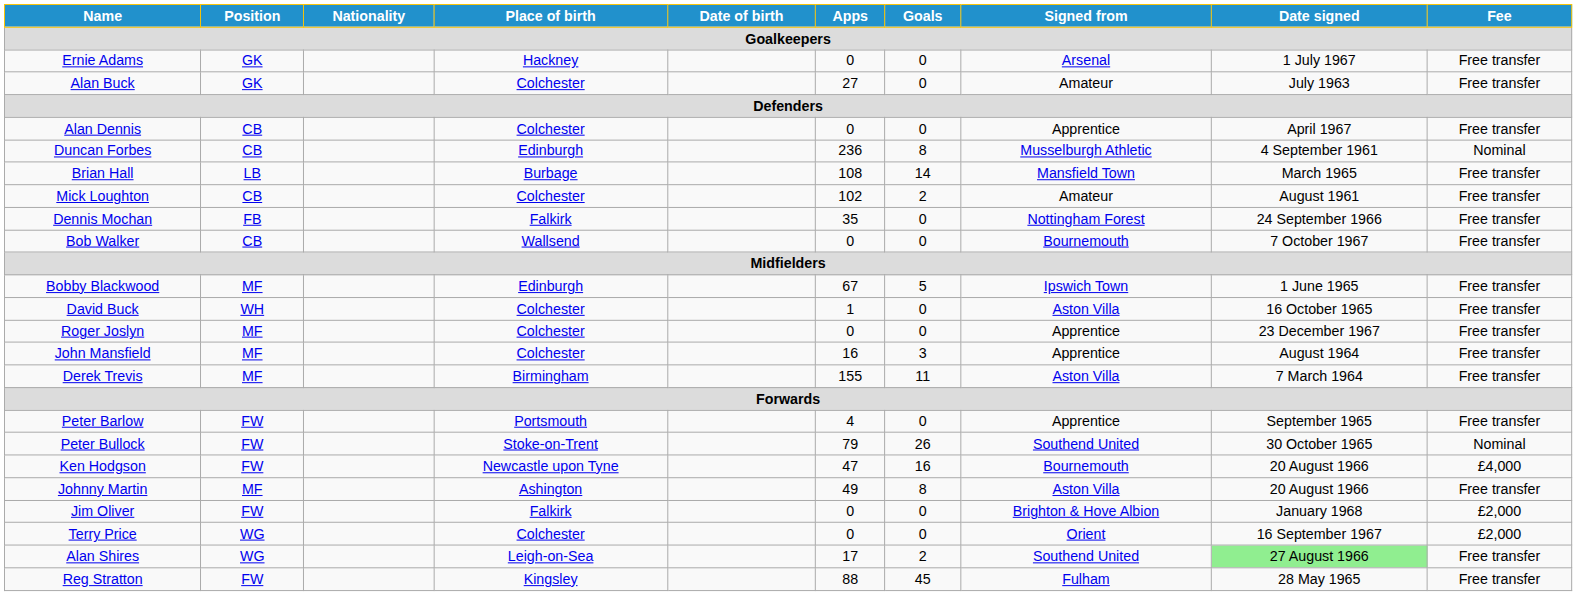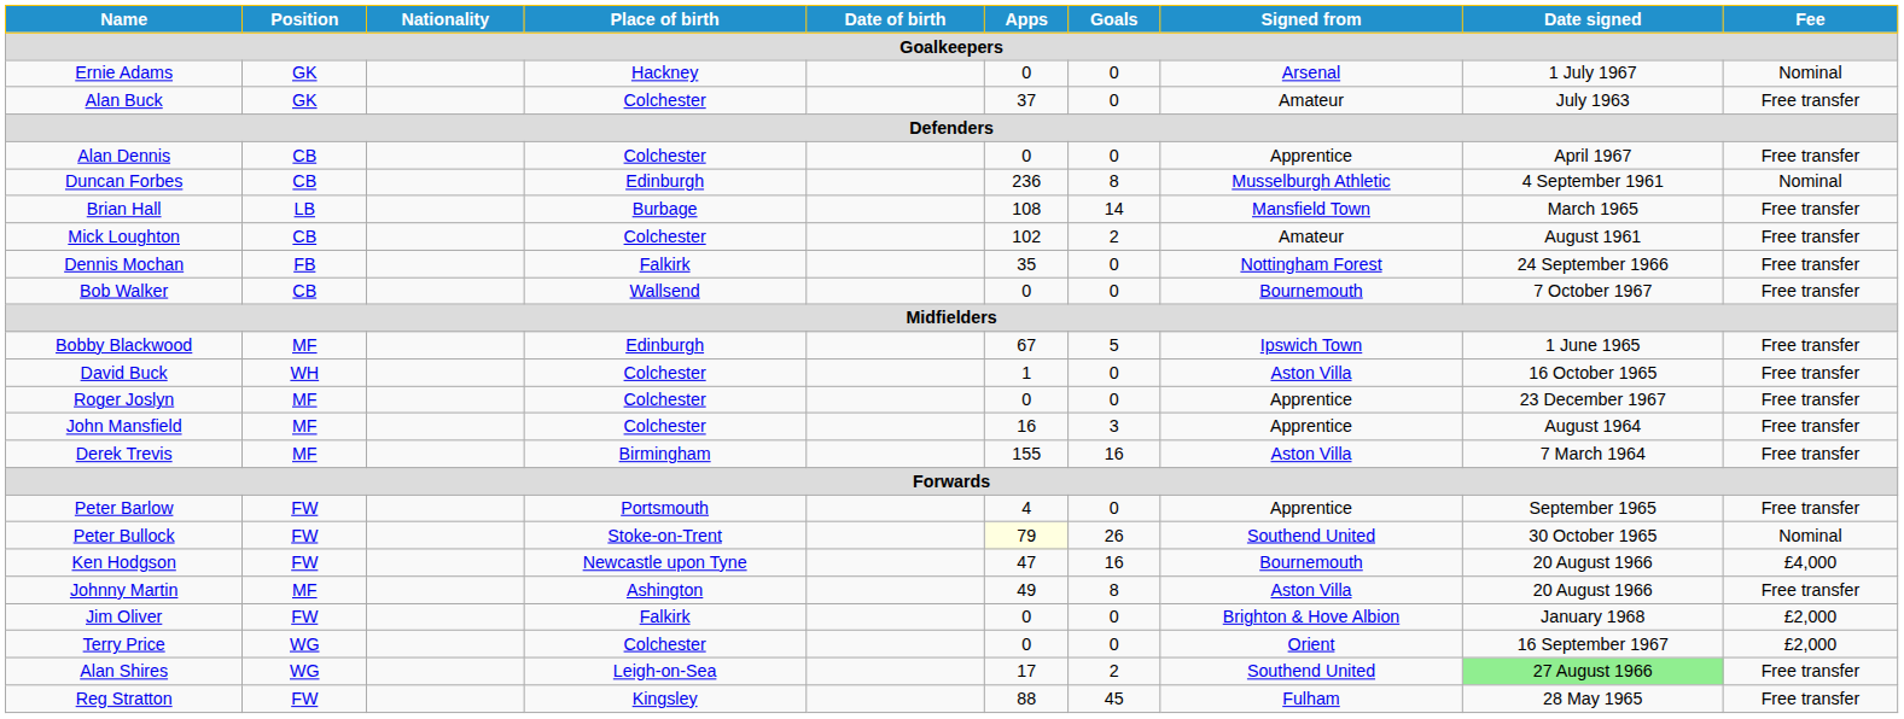 <table class="wikitable" style="text-align:center; font-size:90%; width:100%;">
 <tr>
 <th style="background:#2191CC; color:white; border:1px solid #F7C408; text-align:center;">Name</th>
 <th style="background:#2191CC; color:white; border:1px solid #F7C408; text-align:center;">Position</th>
 <th style="background:#2191CC; color:white; border:1px solid #F7C408; text-align:center;">Nationality</th>
 <th style="background:#2191CC; color:white; border:1px solid #F7C408; text-align:center;">Place of birth</th>
 <th style="background:#2191CC; color:white; border:1px solid #F7C408; text-align:center;">Date of birth</th>
 <th style="background:#2191CC; color:white; border:1px solid #F7C408; text-align:center;">Apps</th>
 <th style="background:#2191CC; color:white; border:1px solid #F7C408; text-align:center;">Goals</th>
 <th style="background:#2191CC; color:white; border:1px solid #F7C408; text-align:center;">Signed from</th>
 <th style="background:#2191CC; color:white; border:1px solid #F7C408; text-align:center;">Date signed</th>
 <th style="background:#2191CC; color:white; border:1px solid #F7C408; text-align:center;">Fee</th>
 </tr>
 <tr>
 <th colspan="12" style="background:#dcdcdc; text-align:center;">Goalkeepers</th>
 </tr>
 <tr>
 <td><a href='#'>Ernie Adams</a></td>
 <td><a href='#'>GK</a></td>
 <td></td>
 <td><a href='#'>Hackney</a></td>
 <td></td>
 <td>0</td>
 <td>0</td>
 <td> <a href='#'>Arsenal</a></td>
 <td>1 July 1967</td>
-<td>Free transfer</td>
+<td>Nominal</td>
 </tr>
 <tr>
 <td><a href='#'>Alan Buck</a></td>
 <td><a href='#'>GK</a></td>
 <td></td>
 <td><a href='#'>Colchester</a></td>
 <td></td>
-<td>27</td>
+<td>37</td>
 <td>0</td>
 <td>Amateur</td>
 <td>July 1963</td>
 <td>Free transfer</td>
 </tr>
 <tr>
 <th colspan="12" style="background:#dcdcdc; text-align:center;">Defenders</th>
 </tr>
 <tr>
 <td><a href='#'>Alan Dennis</a></td>
 <td><a href='#'>CB</a></td>
 <td></td>
 <td><a href='#'>Colchester</a></td>
 <td></td>
 <td>0</td>
 <td>0</td>
 <td>Apprentice</td>
 <td>April 1967</td>
 <td>Free transfer</td>
 </tr>
 <tr>
 <td><a href='#'>Duncan Forbes</a></td>
 <td><a href='#'>CB</a></td>
 <td></td>
 <td><a href='#'>Edinburgh</a></td>
 <td></td>
 <td>236</td>
 <td>8</td>
 <td> <a href='#'>Musselburgh Athletic</a></td>
 <td>4 September 1961</td>
 <td>Nominal</td>
 </tr>
 <tr>
 <td><a href='#'>Brian Hall</a></td>
 <td><a href='#'>LB</a></td>
 <td></td>
 <td><a href='#'>Burbage</a></td>
 <td></td>
 <td>108</td>
 <td>14</td>
 <td> <a href='#'>Mansfield Town</a></td>
 <td>March 1965</td>
 <td>Free transfer</td>
 </tr>
 <tr>
 <td><a href='#'>Mick Loughton</a></td>
 <td><a href='#'>CB</a></td>
 <td></td>
 <td><a href='#'>Colchester</a></td>
 <td></td>
 <td>102</td>
 <td>2</td>
 <td>Amateur</td>
 <td>August 1961</td>
 <td>Free transfer</td>
 </tr>
 <tr>
 <td><a href='#'>Dennis Mochan</a></td>
 <td><a href='#'>FB</a></td>
 <td></td>
 <td><a href='#'>Falkirk</a></td>
 <td></td>
 <td>35</td>
 <td>0</td>
 <td> <a href='#'>Nottingham Forest</a></td>
 <td>24 September 1966</td>
 <td>Free transfer</td>
 </tr>
 <tr>
 <td><a href='#'>Bob Walker</a></td>
 <td><a href='#'>CB</a></td>
 <td></td>
 <td><a href='#'>Wallsend</a></td>
 <td></td>
 <td>0</td>
 <td>0</td>
 <td> <a href='#'>Bournemouth</a></td>
 <td>7 October 1967</td>
 <td>Free transfer</td>
 </tr>
 <tr>
 <th colspan="12" style="background:#dcdcdc; text-align:center;">Midfielders</th>
 </tr>
 <tr>
 <td><a href='#'>Bobby Blackwood</a></td>
 <td><a href='#'>MF</a></td>
 <td></td>
 <td><a href='#'>Edinburgh</a></td>
 <td></td>
 <td>67</td>
 <td>5</td>
 <td> <a href='#'>Ipswich Town</a></td>
 <td>1 June 1965</td>
 <td>Free transfer</td>
 </tr>
 <tr>
 <td><a href='#'>David Buck</a></td>
 <td><a href='#'>WH</a></td>
 <td></td>
 <td><a href='#'>Colchester</a></td>
 <td></td>
 <td>1</td>
 <td>0</td>
 <td> <a href='#'>Aston Villa</a></td>
 <td>16 October 1965</td>
 <td>Free transfer</td>
 </tr>
 <tr>
 <td><a href='#'>Roger Joslyn</a></td>
 <td><a href='#'>MF</a></td>
 <td></td>
 <td><a href='#'>Colchester</a></td>
 <td></td>
 <td>0</td>
 <td>0</td>
 <td>Apprentice</td>
 <td>23 December 1967</td>
 <td>Free transfer</td>
 </tr>
 <tr>
 <td><a href='#'>John Mansfield</a></td>
 <td><a href='#'>MF</a></td>
 <td></td>
 <td><a href='#'>Colchester</a></td>
 <td></td>
 <td>16</td>
 <td>3</td>
 <td>Apprentice</td>
 <td>August 1964</td>
 <td>Free transfer</td>
 </tr>
 <tr>
 <td><a href='#'>Derek Trevis</a></td>
 <td><a href='#'>MF</a></td>
 <td></td>
 <td><a href='#'>Birmingham</a></td>
 <td></td>
 <td>155</td>
-<td>11</td>
+<td>16</td>
 <td> <a href='#'>Aston Villa</a></td>
 <td>7 March 1964</td>
 <td>Free transfer</td>
 </tr>
 <tr>
 <th colspan="12" style="background:#dcdcdc; text-align:center;">Forwards</th>
 </tr>
 <tr>
 <td><a href='#'>Peter Barlow</a></td>
 <td><a href='#'>FW</a></td>
 <td></td>
 <td><a href='#'>Portsmouth</a></td>
 <td></td>
 <td>4</td>
 <td>0</td>
 <td>Apprentice</td>
 <td>September 1965</td>
 <td>Free transfer</td>
 </tr>
 <tr>
 <td><a href='#'>Peter Bullock</a></td>
 <td><a href='#'>FW</a></td>
 <td></td>
 <td><a href='#'>Stoke-on-Trent</a></td>
 <td></td>
-<td>79</td>
+<td style="background: lightyellow;">79</td>
 <td>26</td>
 <td> <a href='#'>Southend United</a></td>
 <td>30 October 1965</td>
 <td>Nominal</td>
 </tr>
 <tr>
 <td><a href='#'>Ken Hodgson</a></td>
 <td><a href='#'>FW</a></td>
 <td></td>
 <td><a href='#'>Newcastle upon Tyne</a></td>
 <td></td>
 <td>47</td>
 <td>16</td>
 <td> <a href='#'>Bournemouth</a></td>
 <td>20 August 1966</td>
 <td>£4,000</td>
 </tr>
 <tr>
 <td><a href='#'>Johnny Martin</a></td>
 <td><a href='#'>MF</a></td>
 <td></td>
 <td><a href='#'>Ashington</a></td>
 <td></td>
 <td>49</td>
 <td>8</td>
 <td> <a href='#'>Aston Villa</a></td>
 <td>20 August 1966</td>
 <td>Free transfer</td>
 </tr>
 <tr>
 <td><a href='#'>Jim Oliver</a></td>
 <td><a href='#'>FW</a></td>
 <td></td>
 <td><a href='#'>Falkirk</a></td>
 <td></td>
 <td>0</td>
 <td>0</td>
 <td> <a href='#'>Brighton & Hove Albion</a></td>
 <td>January 1968</td>
 <td>£2,000</td>
 </tr>
 <tr>
 <td><a href='#'>Terry Price</a></td>
 <td><a href='#'>WG</a></td>
 <td></td>
 <td><a href='#'>Colchester</a></td>
 <td></td>
 <td>0</td>
 <td>0</td>
 <td> <a href='#'>Orient</a></td>
 <td>16 September 1967</td>
 <td>£2,000</td>
 </tr>
 <tr>
 <td><a href='#'>Alan Shires</a></td>
 <td><a href='#'>WG</a></td>
 <td></td>
 <td><a href='#'>Leigh-on-Sea</a></td>
 <td></td>
 <td>17</td>
 <td>2</td>
 <td> <a href='#'>Southend United</a></td>
 <td style="background: lightgreen;">27 August 1966</td>
 <td>Free transfer</td>
 </tr>
 <tr>
 <td><a href='#'>Reg Stratton</a></td>
 <td><a href='#'>FW</a></td>
 <td></td>
 <td><a href='#'>Kingsley</a></td>
 <td></td>
 <td>88</td>
 <td>45</td>
 <td> <a href='#'>Fulham</a></td>
 <td>28 May 1965</td>
 <td>Free transfer</td>
 </tr>
 </table>
